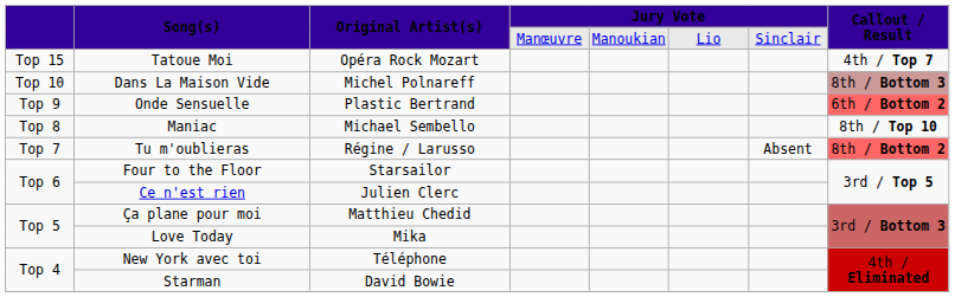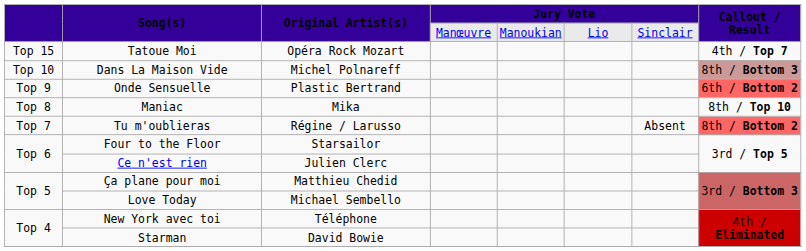 <table class = "wikitable" style="text-align:center">
 <tr>
 <th rowspan=2 width="60px" style="background:#330099; text-align:center;"></th>
 <th rowspan=2 width="220px" style="background:#330099; text-align:center;"><span>Song(s)</span></th>
 <th rowspan=2 width="185px" style="background:#330099; text-align:center;"><span>Original Artist(s)</span></th>
 <th colspan=4 style="background:#330099; text-align:center;"><span>Jury Vote</span></th>
 <th rowspan=2 width="110px" style="background:#330099; text-align:center;"><span>Callout / Result</span></th>
 </tr>
 <tr>
 <td width="70px" style="background:#EAEAEA; text-align:center;"><a href='#'><span>Manœuvre</span></a></td>
 <td width="70px" style="background:#EAEAEA; text-align:center;"><a href='#'><span>Manoukian</span></a></td>
 <td width="70px" style="background:#EAEAEA; text-align:center;"><a href='#'><span>Lio</span></a></td>
 <td width="70px" style="background:#EAEAEA; text-align:center;"><a href='#'><span>Sinclair</span></a></td>
 </tr>
 <tr>
 <td>Top 15</td>
 <td>Tatoue Moi</td>
 <td>Opéra Rock Mozart</td>
 <td></td>
 <td></td>
 <td></td>
 <td></td>
 <td>4th / <strong>Top 7</strong></td>
 </tr>
 <tr>
 <td>Top 10</td>
 <td>Dans La Maison Vide</td>
 <td>Michel Polnareff</td>
 <td></td>
 <td></td>
 <td></td>
 <td></td>
 <td bgcolor="#CC9999">8th / <strong>Bottom 3</strong></td>
 </tr>
 <tr>
 <td>Top 9</td>
 <td>Onde Sensuelle</td>
 <td>Plastic Bertrand</td>
 <td></td>
 <td></td>
 <td></td>
 <td></td>
 <td bgcolor="#FF6666">6th / <strong>Bottom 2</strong></td>
 </tr>
 <tr>
 <td>Top 8</td>
 <td>Maniac</td>
-<td>Michael Sembello</td>
+<td>Mika</td>
 <td></td>
 <td></td>
 <td></td>
 <td></td>
 <td>8th / <strong>Top 10</strong></td>
 </tr>
 <tr>
 <td>Top 7</td>
 <td>Tu m'oublieras</td>
 <td>Régine / Larusso</td>
 <td></td>
 <td></td>
 <td></td>
 <td>Absent</td>
 <td bgcolor="#FF6666">8th / <strong>Bottom 2</strong></td>
 </tr>
 <tr>
 <td rowspan=2>Top 6</td>
 <td>Four to the Floor</td>
 <td>Starsailor</td>
 <td></td>
 <td></td>
 <td></td>
 <td></td>
 <td rowspan=2>3rd / <strong>Top 5</strong></td>
 </tr>
 <tr>
 <td><a href='#'>Ce n'est rien</a></td>
 <td>Julien Clerc</td>
 <td></td>
 <td></td>
 <td></td>
 <td></td>
 </tr>
 <tr>
 <td rowspan=2>Top 5</td>
 <td>Ça plane pour moi</td>
 <td>Matthieu Chedid</td>
 <td></td>
 <td></td>
 <td></td>
 <td></td>
 <td rowspan=2 bgcolor="#CC6666">3rd / <strong>Bottom 3</strong></td>
 </tr>
 <tr>
 <td>Love Today</td>
-<td>Mika</td>
+<td>Michael Sembello</td>
 <td></td>
 <td></td>
 <td></td>
 <td></td>
 </tr>
 <tr>
 <td rowspan=2>Top 4</td>
 <td>New York avec toi</td>
 <td>Téléphone</td>
 <td></td>
 <td></td>
 <td></td>
 <td></td>
 <td rowspan=2 bgcolor="#CC0000">4th / <strong>Eliminated</strong></td>
 </tr>
 <tr>
 <td>Starman</td>
 <td>David Bowie</td>
 <td></td>
 <td></td>
 <td></td>
 <td></td>
 </tr>
 <tr>
 </tr>
 </table>
